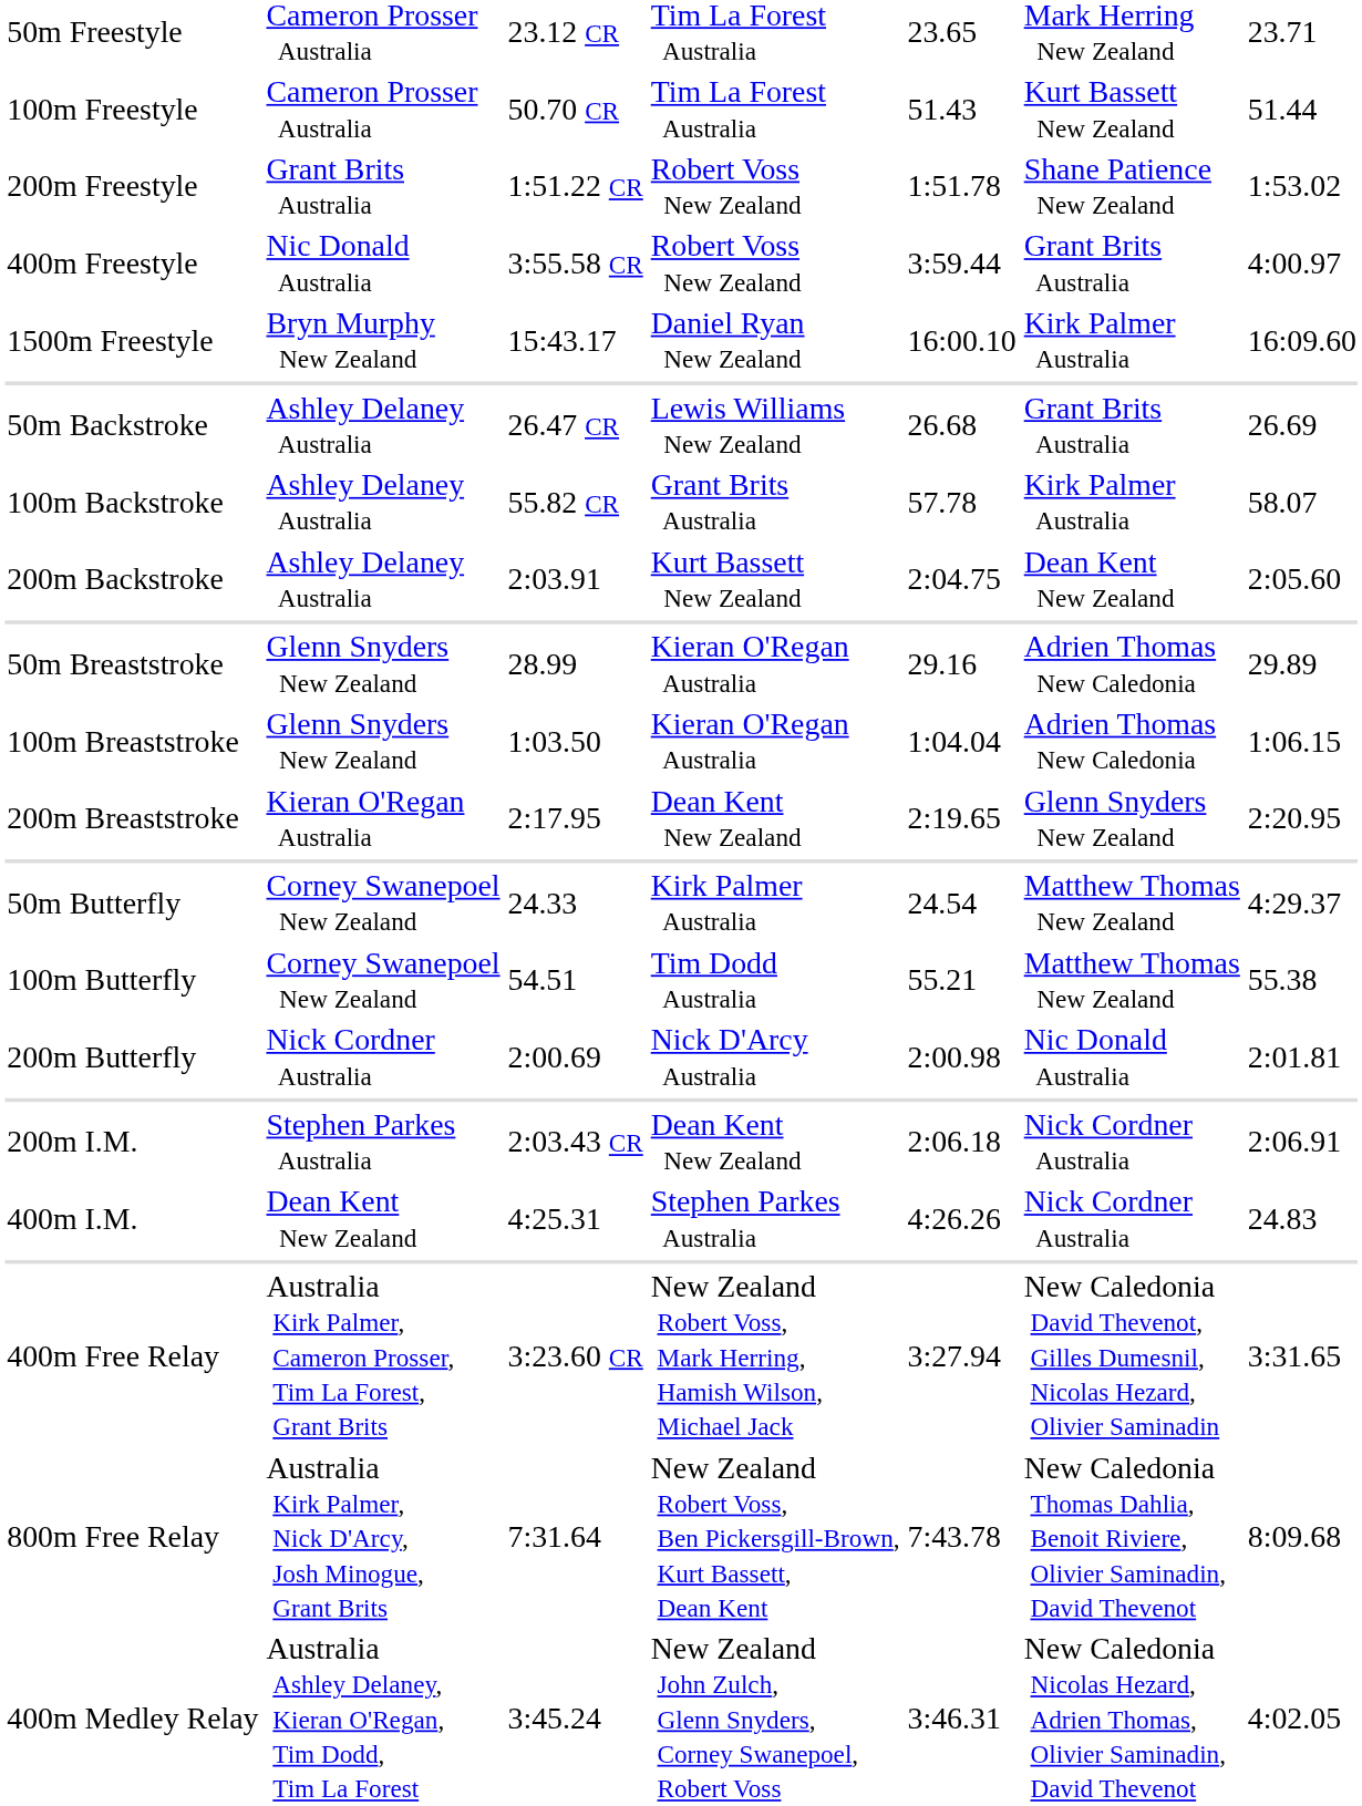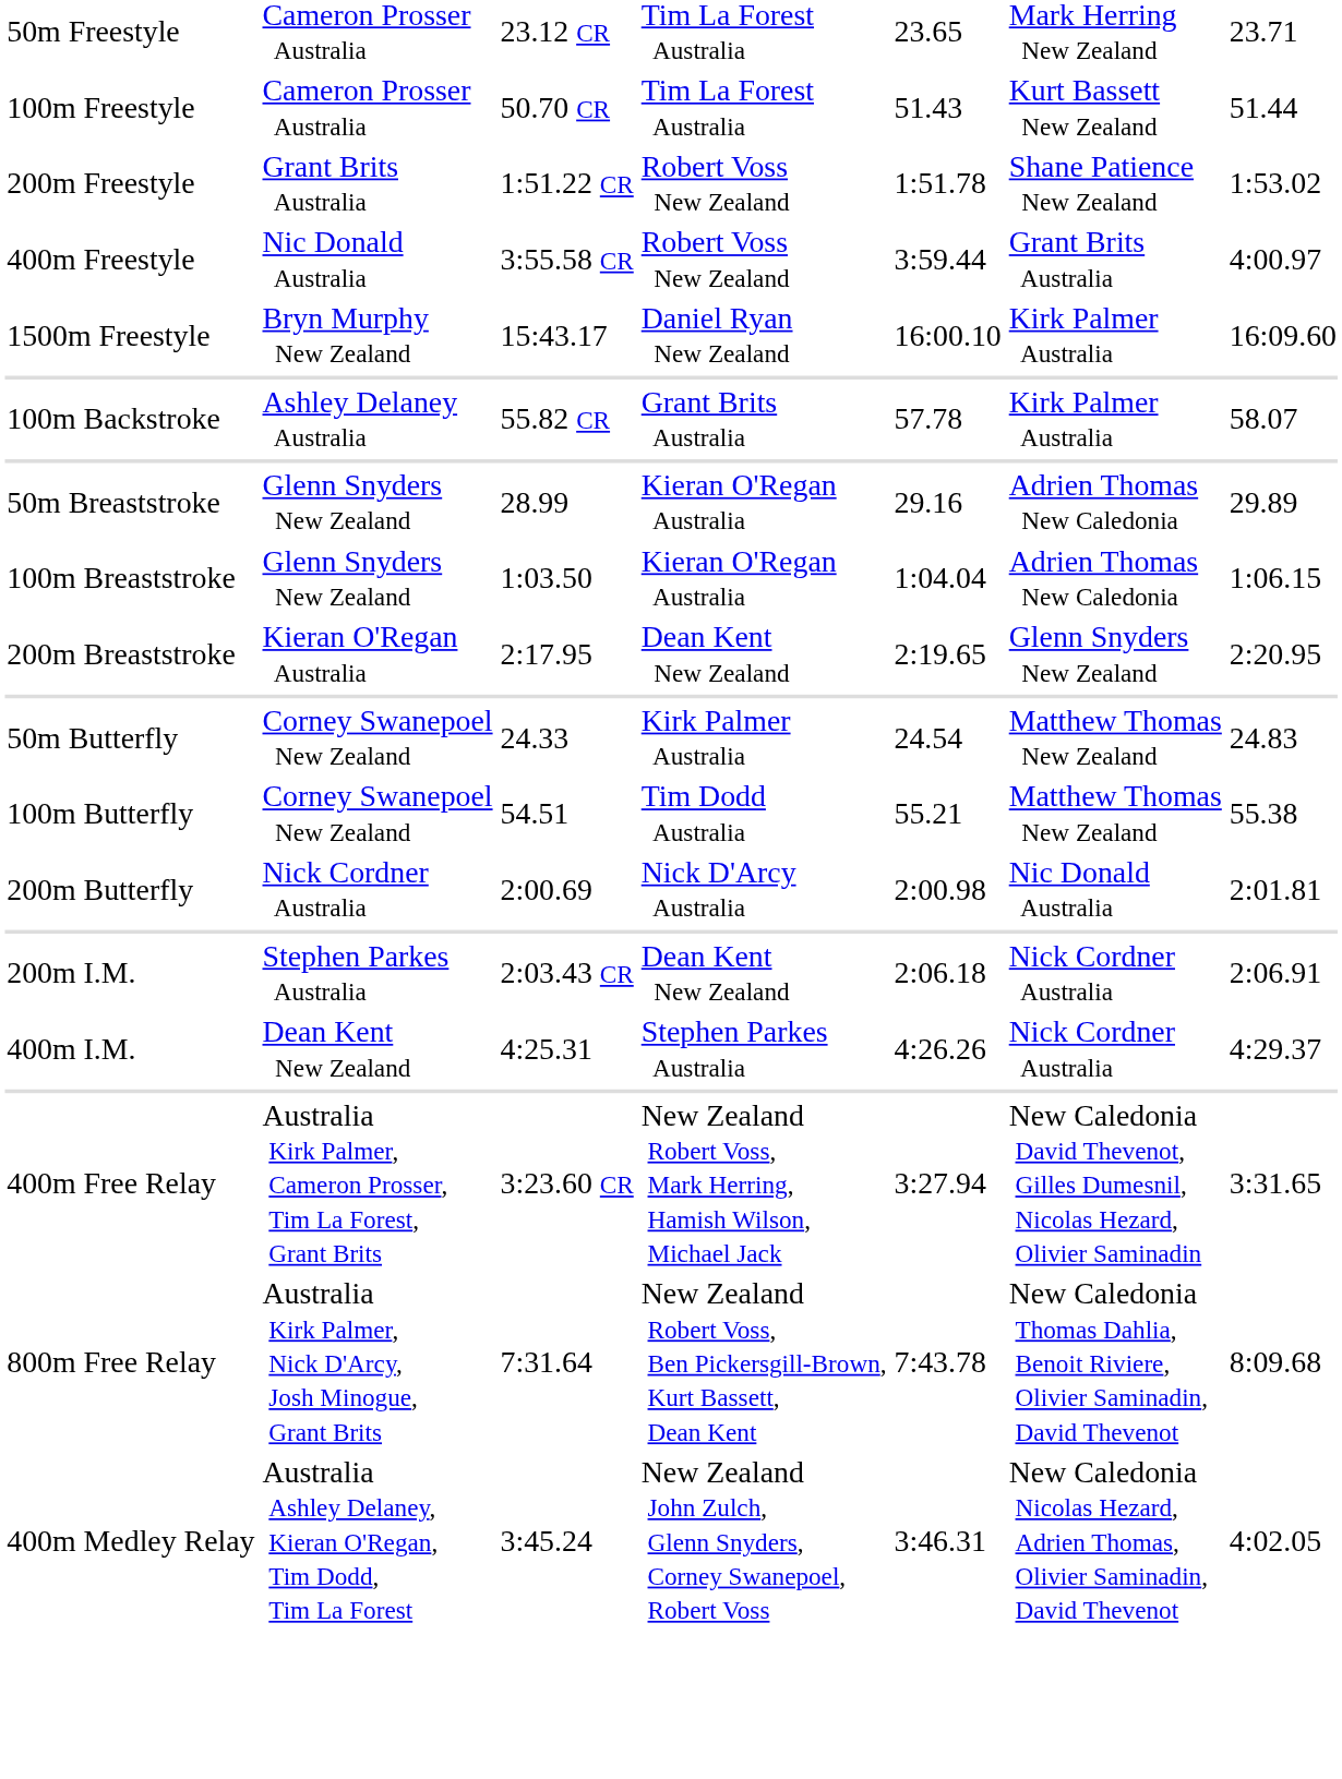 <table>
 <tr>
 <td>50m Freestyle</td>
 <td><a href='#'>Cameron Prosser</a> <small><br>    Australia </small></td>
 <td>23.12 <small><a href='#'>CR</a></small></td>
 <td><a href='#'>Tim La Forest</a> <small><br>    Australia </small></td>
 <td>23.65</td>
 <td><a href='#'>Mark Herring</a> <small><br>    New Zealand </small></td>
 <td>23.71</td>
 </tr>
 <tr>
 <td>100m Freestyle</td>
 <td><a href='#'>Cameron Prosser</a> <small><br>    Australia </small></td>
 <td>50.70 <small><a href='#'>CR</a></small></td>
 <td><a href='#'>Tim La Forest</a> <small><br>    Australia </small></td>
 <td>51.43</td>
 <td><a href='#'>Kurt Bassett</a> <small><br>    New Zealand </small></td>
 <td>51.44</td>
 </tr>
 <tr>
 <td>200m Freestyle</td>
 <td><a href='#'>Grant Brits</a> <small><br>    Australia </small></td>
 <td>1:51.22 <small><a href='#'>CR</a></small></td>
 <td><a href='#'>Robert Voss</a> <small><br>    New Zealand </small></td>
 <td>1:51.78</td>
 <td><a href='#'>Shane Patience</a> <small><br>    New Zealand </small></td>
 <td>1:53.02</td>
 </tr>
 <tr>
 <td>400m Freestyle</td>
 <td><a href='#'>Nic Donald</a> <small><br>    Australia </small></td>
 <td>3:55.58 <small><a href='#'>CR</a></small></td>
 <td><a href='#'>Robert Voss</a> <small><br>    New Zealand </small></td>
 <td>3:59.44</td>
 <td><a href='#'>Grant Brits</a> <small><br>    Australia </small></td>
 <td>4:00.97</td>
 </tr>
 <tr>
 <td>1500m Freestyle</td>
 <td><a href='#'>Bryn Murphy</a> <small><br>    New Zealand </small></td>
 <td>15:43.17</td>
 <td><a href='#'>Daniel Ryan</a> <small><br>    New Zealand </small></td>
 <td>16:00.10</td>
 <td><a href='#'>Kirk Palmer</a> <small><br>    Australia </small></td>
 <td>16:09.60</td>
 </tr>
 <tr bgcolor=#DDDDDD>
 <td colspan=7></td>
 </tr>
 <tr>
-<td>50m Backstroke</td>
-<td><a href='#'>Ashley Delaney</a> <small><br>    Australia </small></td>
-<td>26.47 <small><a href='#'>CR</a></small></td>
-<td><a href='#'>Lewis Williams</a> <small><br>    New Zealand </small></td>
-<td>26.68</td>
-<td><a href='#'>Grant Brits</a> <small><br>    Australia </small></td>
-<td>26.69</td>
-</tr>
-<tr>
 <td>100m Backstroke</td>
 <td><a href='#'>Ashley Delaney</a> <small><br>    Australia </small></td>
 <td>55.82 <small><a href='#'>CR</a></small></td>
 <td><a href='#'>Grant Brits</a> <small><br>    Australia </small></td>
 <td>57.78</td>
 <td><a href='#'>Kirk Palmer</a> <small><br>    Australia </small></td>
 <td>58.07</td>
-</tr>
-<tr>
-<td>200m Backstroke</td>
-<td><a href='#'>Ashley Delaney</a> <small><br>    Australia </small></td>
-<td>2:03.91</td>
-<td><a href='#'>Kurt Bassett</a> <small><br>    New Zealand </small></td>
-<td>2:04.75</td>
-<td><a href='#'>Dean Kent</a> <small><br>    New Zealand </small></td>
-<td>2:05.60</td>
 </tr>
 <tr bgcolor=#DDDDDD>
 <td colspan=7></td>
 </tr>
 <tr>
 <td>50m Breaststroke</td>
 <td><a href='#'>Glenn Snyders</a> <small><br>    New Zealand </small></td>
 <td>28.99</td>
 <td><a href='#'>Kieran O'Regan</a> <small><br>    Australia </small></td>
 <td>29.16</td>
 <td><a href='#'>Adrien Thomas</a> <small><br>    New Caledonia </small></td>
 <td>29.89</td>
 </tr>
 <tr>
 <td>100m Breaststroke</td>
 <td><a href='#'>Glenn Snyders</a> <small><br>    New Zealand </small></td>
 <td>1:03.50</td>
 <td><a href='#'>Kieran O'Regan</a> <small><br>    Australia </small></td>
 <td>1:04.04</td>
 <td><a href='#'>Adrien Thomas</a> <small><br>    New Caledonia </small></td>
 <td>1:06.15</td>
 </tr>
 <tr>
 <td>200m Breaststroke</td>
 <td><a href='#'>Kieran O'Regan</a> <small><br>    Australia </small></td>
 <td>2:17.95</td>
 <td><a href='#'>Dean Kent</a> <small><br>    New Zealand </small></td>
 <td>2:19.65</td>
 <td><a href='#'>Glenn Snyders</a> <small><br>    New Zealand </small></td>
 <td>2:20.95</td>
 </tr>
 <tr bgcolor=#DDDDDD>
 <td colspan=7></td>
 </tr>
 <tr>
 <td>50m Butterfly</td>
 <td><a href='#'>Corney Swanepoel</a> <small><br>    New Zealand </small></td>
 <td>24.33</td>
 <td><a href='#'>Kirk Palmer</a> <small><br>    Australia </small></td>
 <td>24.54</td>
 <td><a href='#'>Matthew Thomas</a> <small><br>    New Zealand </small></td>
-<td>4:29.37</td>
+<td>24.83</td>
 </tr>
 <tr>
 <td>100m Butterfly</td>
 <td><a href='#'>Corney Swanepoel</a> <small><br>    New Zealand </small></td>
 <td>54.51</td>
 <td><a href='#'>Tim Dodd</a> <small><br>    Australia </small></td>
 <td>55.21</td>
 <td><a href='#'>Matthew Thomas</a> <small><br>    New Zealand </small></td>
 <td>55.38</td>
 </tr>
 <tr>
 <td>200m Butterfly</td>
 <td><a href='#'>Nick Cordner</a> <small><br>    Australia </small></td>
 <td>2:00.69</td>
 <td><a href='#'>Nick D'Arcy</a> <small><br>    Australia </small></td>
 <td>2:00.98</td>
 <td><a href='#'>Nic Donald</a> <small><br>    Australia </small></td>
 <td>2:01.81</td>
 </tr>
 <tr bgcolor=#DDDDDD>
 <td colspan=7></td>
 </tr>
 <tr>
 <td>200m I.M.</td>
 <td><a href='#'>Stephen Parkes</a> <small><br>    Australia </small></td>
 <td>2:03.43 <small><a href='#'>CR</a></small></td>
 <td><a href='#'>Dean Kent</a> <small><br>    New Zealand </small></td>
 <td>2:06.18</td>
 <td><a href='#'>Nick Cordner</a> <small><br>    Australia </small></td>
 <td>2:06.91</td>
 </tr>
 <tr>
 <td>400m I.M.</td>
 <td><a href='#'>Dean Kent</a> <small><br>    New Zealand</small></td>
 <td>4:25.31</td>
 <td><a href='#'>Stephen Parkes</a> <small><br>    Australia </small></td>
 <td>4:26.26</td>
 <td><a href='#'>Nick Cordner</a> <small><br>    Australia </small></td>
-<td>24.83</td>
+<td>4:29.37</td>
 </tr>
 <tr bgcolor=#DDDDDD>
 <td colspan=7></td>
 </tr>
 <tr>
 <td>400m Free Relay</td>
 <td> Australia <small><br>  <a href='#'>Kirk Palmer</a>, <br>  <a href='#'>Cameron Prosser</a>, <br>  <a href='#'>Tim La Forest</a>, <br>  <a href='#'>Grant Brits</a> </small></td>
 <td>3:23.60 <small><a href='#'>CR</a></small></td>
 <td> New Zealand <small><br>  <a href='#'>Robert Voss</a>, <br>  <a href='#'>Mark Herring</a>, <br>  <a href='#'>Hamish Wilson</a>, <br>  <a href='#'>Michael Jack</a> </small></td>
 <td>3:27.94</td>
 <td> New Caledonia <small><br>  <a href='#'>David Thevenot</a>, <br>  <a href='#'>Gilles Dumesnil</a>, <br>  <a href='#'>Nicolas Hezard</a>, <br>  <a href='#'>Olivier Saminadin</a> </small></td>
 <td>3:31.65</td>
 </tr>
 <tr>
 <td>800m Free Relay</td>
 <td> Australia <small><br>  <a href='#'>Kirk Palmer</a>, <br>  <a href='#'>Nick D'Arcy</a>, <br>  <a href='#'>Josh Minogue</a>, <br>  <a href='#'>Grant Brits</a> </small></td>
 <td>7:31.64</td>
 <td> New Zealand <small><br>  <a href='#'>Robert Voss</a>, <br>  <a href='#'>Ben Pickersgill-Brown</a>, <br>  <a href='#'>Kurt Bassett</a>, <br>  <a href='#'>Dean Kent</a> </small></td>
 <td>7:43.78</td>
 <td> New Caledonia <small><br>  <a href='#'>Thomas Dahlia</a>, <br>  <a href='#'>Benoit Riviere</a>, <br>  <a href='#'>Olivier Saminadin</a>, <br>  <a href='#'>David Thevenot</a> </small></td>
 <td>8:09.68</td>
 </tr>
 <tr>
 <td>400m Medley Relay</td>
 <td> Australia <small><br>  <a href='#'>Ashley Delaney</a>, <br>  <a href='#'>Kieran O'Regan</a>, <br>  <a href='#'>Tim Dodd</a>, <br>  <a href='#'>Tim La Forest</a> </small></td>
 <td>3:45.24</td>
 <td> New Zealand <small><br>  <a href='#'>John Zulch</a>, <br>  <a href='#'>Glenn Snyders</a>, <br>  <a href='#'>Corney Swanepoel</a>, <br>  <a href='#'>Robert Voss</a> </small></td>
 <td>3:46.31</td>
 <td> New Caledonia <small><br>  <a href='#'>Nicolas Hezard</a>, <br>  <a href='#'>Adrien Thomas</a>, <br>  <a href='#'>Olivier Saminadin</a>, <br>  <a href='#'>David Thevenot</a> </small></td>
 <td>4:02.05</td>
 </tr>
 <tr>
 </tr>
 </table>
